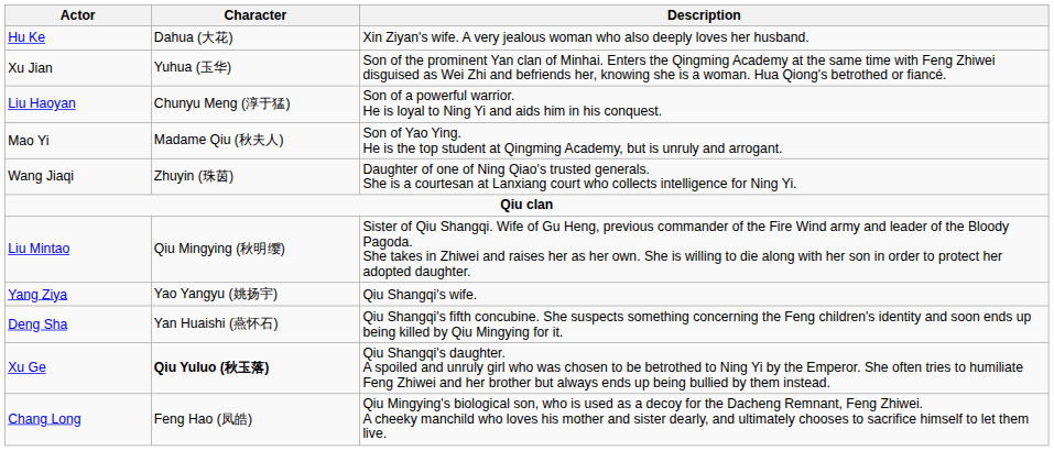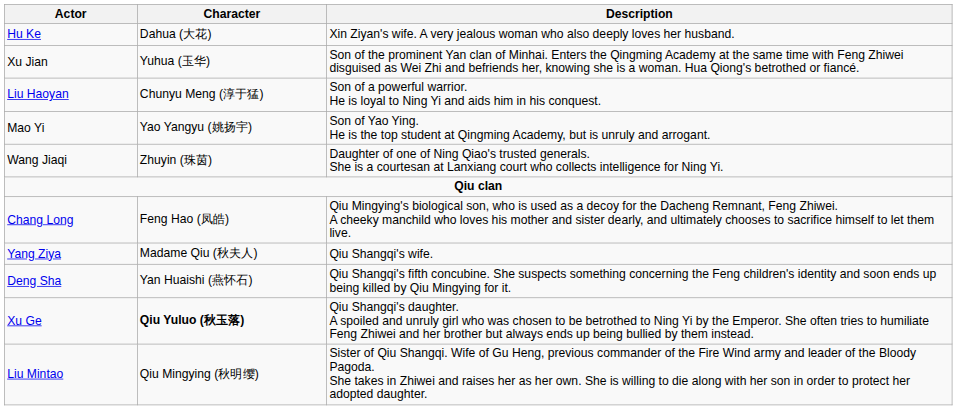 <table class="wikitable">
 <tr>
 <th style="width:14%">Actor</th>
 <th style="width:20%">Character</th>
 <th>Description</th>
 </tr>
 <tr>
 <td><a href='#'>Hu Ke</a></td>
 <td>Dahua (大花)</td>
 <td>Xin Ziyan's wife. A very jealous woman who also deeply loves her husband.</td>
 </tr>
 <tr>
 <td>Xu Jian</td>
 <td>Yuhua (玉华)</td>
 <td>Son of the prominent Yan clan of Minhai. Enters the Qingming Academy at the same time with Feng Zhiwei disguised as Wei Zhi and befriends her, knowing she is a woman. Hua Qiong's betrothed or fiancé.</td>
 </tr>
 <tr>
 <td><a href='#'>Liu Haoyan</a></td>
 <td>Chunyu Meng (淳于猛)</td>
 <td>Son of a powerful warrior.<br> He is loyal to Ning Yi and aids him in his conquest.</td>
 </tr>
 <tr>
 <td>Mao Yi</td>
-<td>Madame Qiu (秋夫人)</td>
+<td>Yao Yangyu (姚扬宇)</td>
 <td>Son of Yao Ying.<br> He is the top student at Qingming Academy, but is unruly and arrogant.</td>
 </tr>
 <tr>
 <td>Wang Jiaqi</td>
 <td>Zhuyin (珠茵)</td>
 <td>Daughter of one of Ning Qiao's trusted generals. <br> She is a courtesan at Lanxiang court who collects intelligence for Ning Yi.</td>
 </tr>
 <tr>
 <td colspan=3 style="text-align:center;"><strong>Qiu clan</strong></td>
 </tr>
 <tr>
-<td><a href='#'>Liu Mintao</a></td>
-<td>Qiu Mingying (秋明缨)</td>
-<td>Sister of Qiu Shangqi. Wife of Gu Heng, previous commander of the Fire Wind army and leader of the Bloody Pagoda.<br> She takes in Zhiwei and raises her as her own. She is willing to die along with her son in order to protect her adopted daughter.</td>
+<td><a href='#'>Chang Long</a></td>
+<td>Feng Hao (凤皓)</td>
+<td>Qiu Mingying's biological son, who is used as a decoy for the Dacheng Remnant, Feng Zhiwei.<br>A cheeky manchild who loves his mother and sister dearly, and ultimately chooses to sacrifice himself to let them live.</td>
 </tr>
 <tr>
 <td><a href='#'>Yang Ziya</a></td>
-<td>Yao Yangyu (姚扬宇)</td>
+<td>Madame Qiu (秋夫人)</td>
 <td>Qiu Shangqi's wife.</td>
 </tr>
 <tr>
 <td><a href='#'>Deng Sha</a></td>
 <td>Yan Huaishi (燕怀石)</td>
 <td>Qiu Shangqi's fifth concubine. She suspects something concerning the Feng children's identity and soon ends up being killed by Qiu Mingying for it.</td>
 </tr>
 <tr>
 <td><a href='#'>Xu Ge</a></td>
 <td><strong>Qiu Yuluo (秋玉落)</strong></td>
 <td>Qiu Shangqi's daughter.<br> A spoiled and unruly girl who was chosen to be betrothed to Ning Yi by the Emperor. She often tries to humiliate Feng Zhiwei and her brother but always ends up being bullied by them instead.</td>
 </tr>
 <tr>
-<td><a href='#'>Chang Long</a></td>
-<td>Feng Hao (凤皓)</td>
-<td>Qiu Mingying's biological son, who is used as a decoy for the Dacheng Remnant, Feng Zhiwei.<br>A cheeky manchild who loves his mother and sister dearly, and ultimately chooses to sacrifice himself to let them live.</td>
+<td><a href='#'>Liu Mintao</a></td>
+<td>Qiu Mingying (秋明缨)</td>
+<td>Sister of Qiu Shangqi. Wife of Gu Heng, previous commander of the Fire Wind army and leader of the Bloody Pagoda.<br> She takes in Zhiwei and raises her as her own. She is willing to die along with her son in order to protect her adopted daughter.</td>
 </tr>
 </table>
